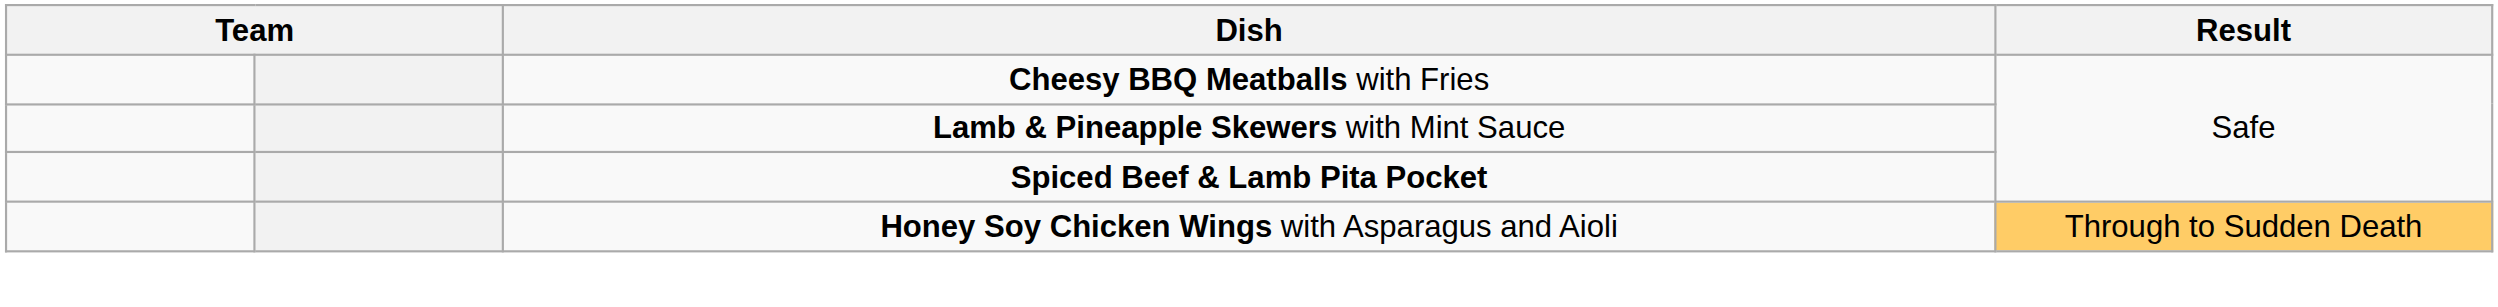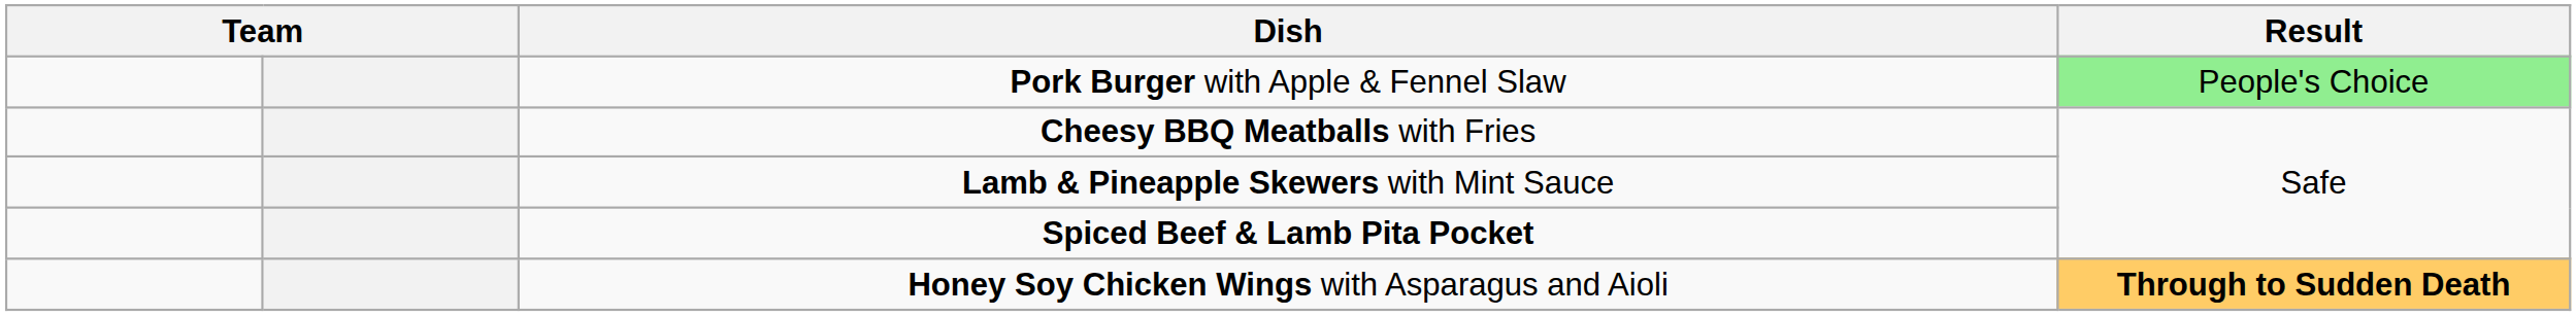 <table class="wikitable plainrowheaders" style="text-align:center; font-size:90%; width:80em; margin-left: auto; margin-right: auto; border: none;">
 <tr>
 <th style="width:20%;" colspan="2">Team</th>
 <th style="width:60%;">Dish</th>
 <th style="width:20%;">Result</th>
+</tr>
+<tr>
+<td></td>
+<th></th>
+<td><strong>Pork Burger</strong> with Apple & Fennel Slaw</td>
+<td style="background:lightgreen">People's Choice</td>
 </tr>
 <tr>
 <td></td>
 <th></th>
 <td><strong>Cheesy BBQ Meatballs</strong> with Fries</td>
 <td rowspan="3">Safe</td>
 </tr>
 <tr>
 <td></td>
 <th></th>
 <td><strong>Lamb & Pineapple Skewers</strong> with Mint Sauce</td>
 </tr>
 <tr>
 <td></td>
 <th></th>
 <td><strong>Spiced Beef & Lamb Pita Pocket</strong></td>
 </tr>
 <tr>
 <td></td>
 <th></th>
 <td><strong>Honey Soy Chicken Wings</strong> with Asparagus and Aioli</td>
-<td style="background:#FFCC66">Through to Sudden Death</td>
+<td style="background:#FFCC66"><strong>Through to Sudden Death</strong></td>
 </tr>
 </table>
